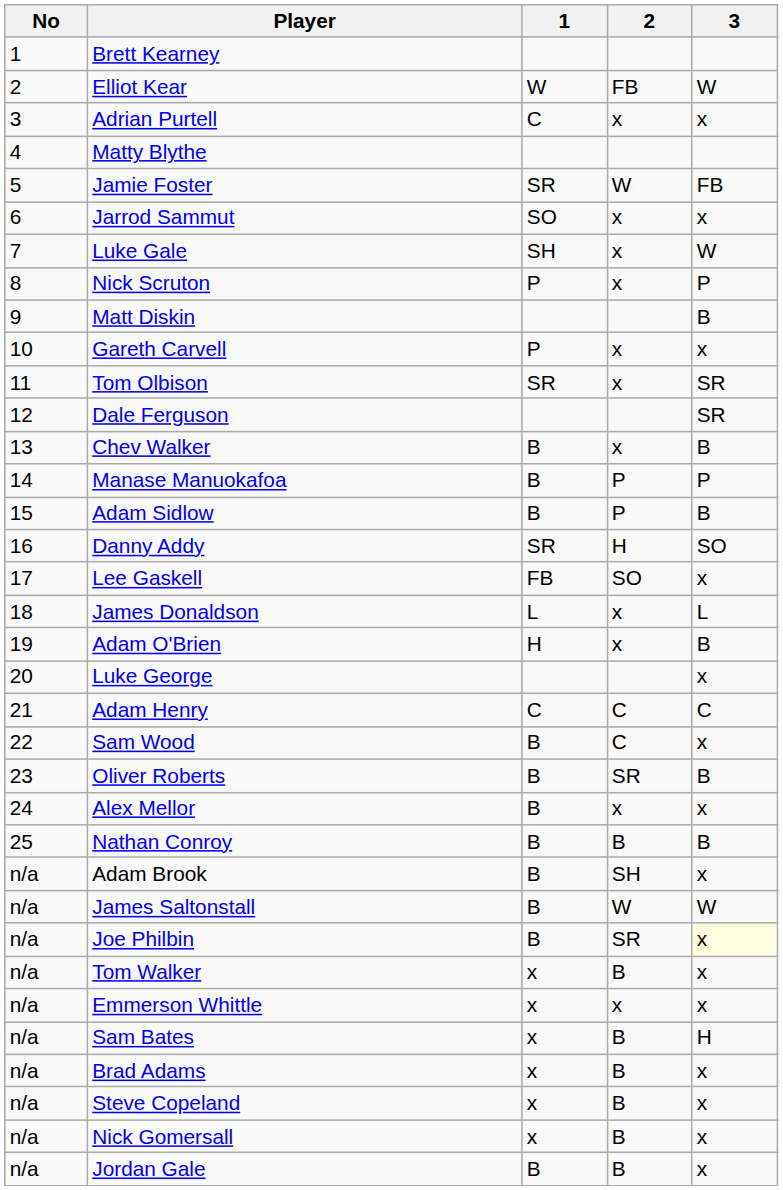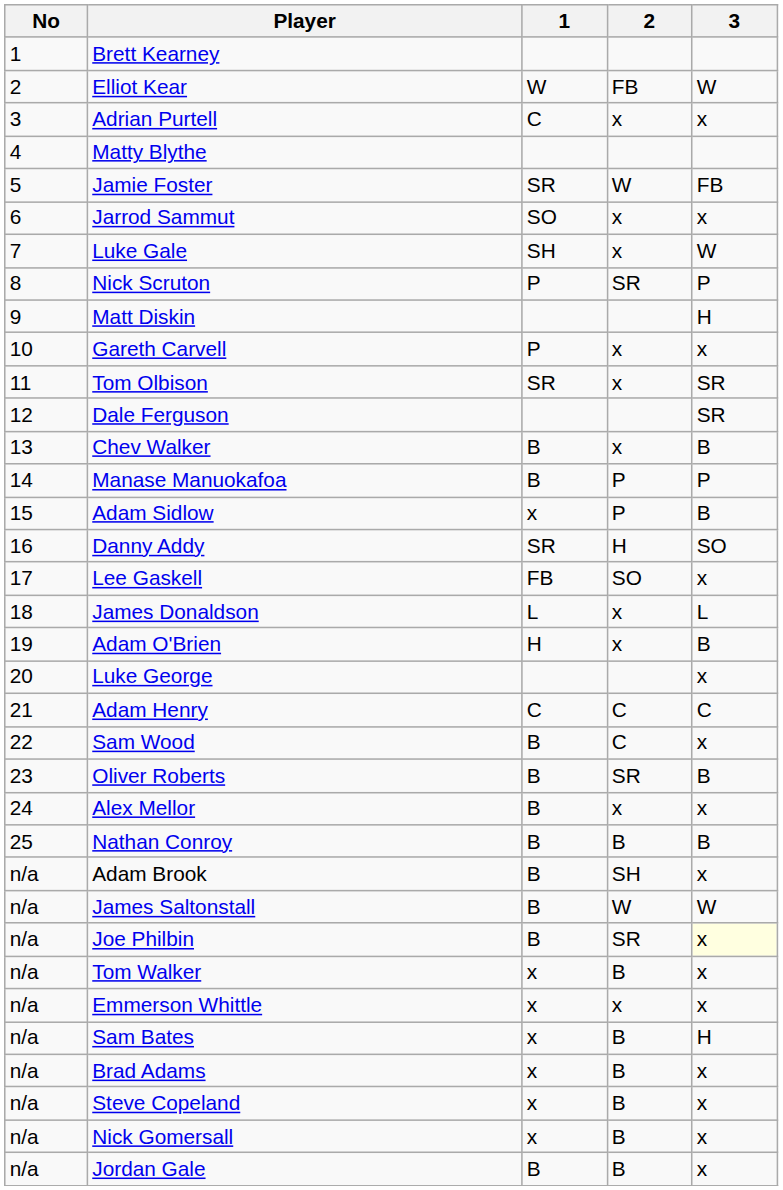 <table class="wikitable" style="font-size:85%;" width="40%">
 <tr>
 <th>No</th>
 <th>Player</th>
 <th>1</th>
 <th>2</th>
 <th>3</th>
 </tr>
 <tr>
 <td>1</td>
 <td><a href='#'>Brett Kearney</a></td>
 <td></td>
 <td></td>
 <td></td>
 </tr>
 <tr>
 <td>2</td>
 <td><a href='#'>Elliot Kear</a></td>
 <td>W</td>
 <td>FB</td>
 <td>W</td>
 </tr>
 <tr>
 <td>3</td>
 <td><a href='#'>Adrian Purtell</a></td>
 <td>C</td>
 <td>x</td>
 <td>x</td>
 </tr>
 <tr>
 <td>4</td>
 <td><a href='#'>Matty Blythe</a></td>
 <td></td>
 <td></td>
 <td></td>
 </tr>
 <tr>
 <td>5</td>
 <td><a href='#'>Jamie Foster</a></td>
 <td>SR</td>
 <td>W</td>
 <td>FB</td>
 </tr>
 <tr>
 <td>6</td>
 <td><a href='#'>Jarrod Sammut</a></td>
 <td>SO</td>
 <td>x</td>
 <td>x</td>
 </tr>
 <tr>
 <td>7</td>
 <td><a href='#'>Luke Gale</a></td>
 <td>SH</td>
 <td>x</td>
 <td>W</td>
 </tr>
 <tr>
 <td>8</td>
 <td><a href='#'>Nick Scruton</a></td>
 <td>P</td>
-<td>x</td>
+<td>SR</td>
 <td>P</td>
 </tr>
 <tr>
 <td>9</td>
 <td><a href='#'>Matt Diskin</a></td>
 <td></td>
 <td></td>
-<td>B</td>
+<td>H</td>
 </tr>
 <tr>
 <td>10</td>
 <td><a href='#'>Gareth Carvell</a></td>
 <td>P</td>
 <td>x</td>
 <td>x</td>
 </tr>
 <tr>
 <td>11</td>
 <td><a href='#'>Tom Olbison</a></td>
 <td>SR</td>
 <td>x</td>
 <td>SR</td>
 </tr>
 <tr>
 <td>12</td>
 <td><a href='#'>Dale Ferguson</a></td>
 <td></td>
 <td></td>
 <td>SR</td>
 </tr>
 <tr>
 <td>13</td>
 <td><a href='#'>Chev Walker</a></td>
 <td>B</td>
 <td>x</td>
 <td>B</td>
 </tr>
 <tr>
 <td>14</td>
 <td><a href='#'>Manase Manuokafoa</a></td>
 <td>B</td>
 <td>P</td>
 <td>P</td>
 </tr>
 <tr>
 <td>15</td>
 <td><a href='#'>Adam Sidlow</a></td>
-<td>B</td>
+<td>x</td>
 <td>P</td>
 <td>B</td>
 </tr>
 <tr>
 <td>16</td>
 <td><a href='#'>Danny Addy</a></td>
 <td>SR</td>
 <td>H</td>
 <td>SO</td>
 </tr>
 <tr>
 <td>17</td>
 <td><a href='#'>Lee Gaskell</a></td>
 <td>FB</td>
 <td>SO</td>
 <td>x</td>
 </tr>
 <tr>
 <td>18</td>
 <td><a href='#'>James Donaldson</a></td>
 <td>L</td>
 <td>x</td>
 <td>L</td>
 </tr>
 <tr>
 <td>19</td>
 <td><a href='#'>Adam O'Brien</a></td>
 <td>H</td>
 <td>x</td>
 <td>B</td>
 </tr>
 <tr>
 <td>20</td>
 <td><a href='#'>Luke George</a></td>
 <td></td>
 <td></td>
 <td>x</td>
 </tr>
 <tr>
 <td>21</td>
 <td><a href='#'>Adam Henry</a></td>
 <td>C</td>
 <td>C</td>
 <td>C</td>
 </tr>
 <tr>
 <td>22</td>
 <td><a href='#'>Sam Wood</a></td>
 <td>B</td>
 <td>C</td>
 <td>x</td>
 </tr>
 <tr>
 <td>23</td>
 <td><a href='#'>Oliver Roberts</a></td>
 <td>B</td>
 <td>SR</td>
 <td>B</td>
 </tr>
 <tr>
 <td>24</td>
 <td><a href='#'>Alex Mellor</a></td>
 <td>B</td>
 <td>x</td>
 <td>x</td>
 </tr>
 <tr>
 <td>25</td>
 <td><a href='#'>Nathan Conroy</a></td>
 <td>B</td>
 <td>B</td>
 <td>B</td>
 </tr>
 <tr>
 <td>n/a</td>
 <td>Adam Brook</td>
 <td>B</td>
 <td>SH</td>
 <td>x</td>
 </tr>
 <tr>
 <td>n/a</td>
 <td><a href='#'>James Saltonstall</a></td>
 <td>B</td>
 <td>W</td>
 <td>W</td>
 </tr>
 <tr>
 <td>n/a</td>
 <td><a href='#'>Joe Philbin</a></td>
 <td>B</td>
 <td>SR</td>
 <td style="background: lightyellow;">x</td>
 </tr>
 <tr>
 <td>n/a</td>
 <td><a href='#'>Tom Walker</a></td>
 <td>x</td>
 <td>B</td>
 <td>x</td>
 </tr>
 <tr>
 <td>n/a</td>
 <td><a href='#'>Emmerson Whittle</a></td>
 <td>x</td>
 <td>x</td>
 <td>x</td>
 </tr>
 <tr>
 <td>n/a</td>
 <td><a href='#'>Sam Bates</a></td>
 <td>x</td>
 <td>B</td>
 <td>H</td>
 </tr>
 <tr>
 <td>n/a</td>
 <td><a href='#'>Brad Adams</a></td>
 <td>x</td>
 <td>B</td>
 <td>x</td>
 </tr>
 <tr>
 <td>n/a</td>
 <td><a href='#'>Steve Copeland</a></td>
 <td>x</td>
 <td>B</td>
 <td>x</td>
 </tr>
 <tr>
 <td>n/a</td>
 <td><a href='#'>Nick Gomersall</a></td>
 <td>x</td>
 <td>B</td>
 <td>x</td>
 </tr>
 <tr>
 <td>n/a</td>
 <td><a href='#'>Jordan Gale</a></td>
 <td>B</td>
 <td>B</td>
 <td>x</td>
 </tr>
 <tr>
 </tr>
 </table>
